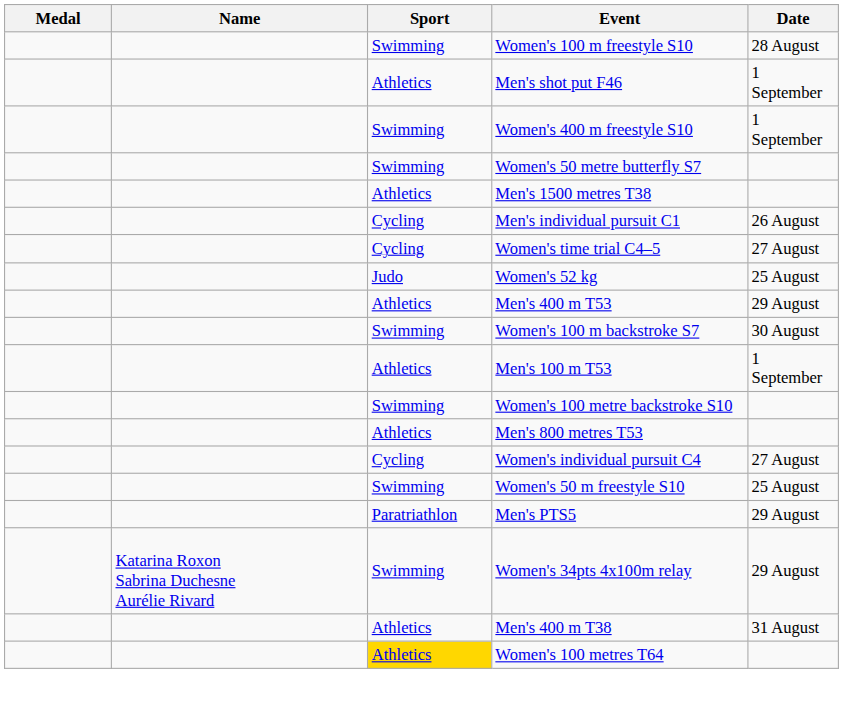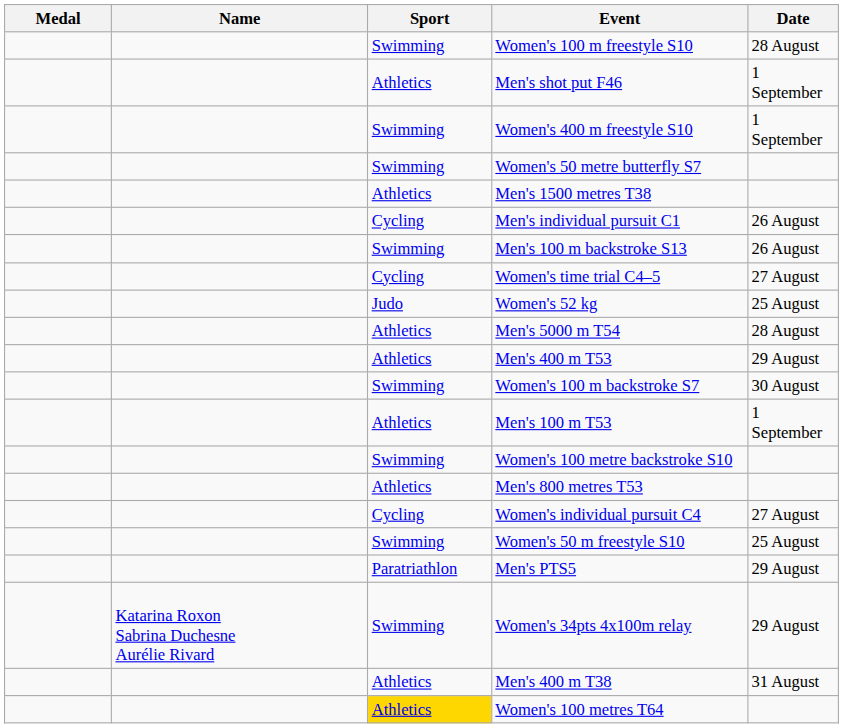 <table class="wikitable sortable" style="font-size:95%">
 <tr>
 <th style="width:6em">Medal</th>
 <th style="width:15em">Name</th>
 <th style="width:7em">Sport</th>
 <th style="width:15em">Event</th>
 <th style="width:5em">Date</th>
 </tr>
 <tr>
 <td></td>
 <td></td>
 <td><a href='#'>Swimming</a></td>
 <td><a href='#'>Women's 100 m freestyle S10</a></td>
 <td>28 August</td>
 </tr>
 <tr>
 <td></td>
 <td></td>
 <td><a href='#'>Athletics</a></td>
 <td><a href='#'>Men's shot put F46</a></td>
 <td>1 September</td>
 </tr>
 <tr>
 <td></td>
 <td></td>
 <td><a href='#'>Swimming</a></td>
 <td><a href='#'>Women's 400 m freestyle S10</a></td>
 <td>1 September</td>
 </tr>
 <tr>
 <td></td>
 <td></td>
 <td><a href='#'>Swimming</a></td>
 <td><a href='#'>Women's 50 metre butterfly S7</a></td>
 <td></td>
 </tr>
 <tr>
 <td></td>
 <td></td>
 <td><a href='#'>Athletics</a></td>
 <td><a href='#'>Men's 1500 metres T38</a></td>
 <td></td>
 </tr>
 <tr>
 <td></td>
 <td></td>
 <td><a href='#'>Cycling</a></td>
 <td><a href='#'>Men's individual pursuit C1</a></td>
 <td>26 August</td>
 </tr>
 <tr>
 <td></td>
 <td></td>
+<td><a href='#'>Swimming</a></td>
+<td><a href='#'>Men's 100 m backstroke S13</a></td>
+<td>26 August</td>
+</tr>
+<tr>
+<td></td>
+<td></td>
 <td><a href='#'>Cycling</a></td>
 <td><a href='#'>Women's time trial C4–5</a></td>
 <td>27 August</td>
 </tr>
 <tr>
 <td></td>
 <td></td>
 <td><a href='#'>Judo</a></td>
 <td><a href='#'>Women's 52 kg</a></td>
 <td>25 August</td>
+</tr>
+<tr>
+<td></td>
+<td></td>
+<td><a href='#'>Athletics</a></td>
+<td><a href='#'>Men's 5000 m T54</a></td>
+<td>28 August</td>
 </tr>
 <tr>
 <td></td>
 <td></td>
 <td><a href='#'>Athletics</a></td>
 <td><a href='#'>Men's 400 m T53</a></td>
 <td>29 August</td>
 </tr>
 <tr>
 <td></td>
 <td></td>
 <td><a href='#'>Swimming</a></td>
 <td><a href='#'>Women's 100 m backstroke S7</a></td>
 <td>30 August</td>
 </tr>
 <tr>
 <td></td>
 <td></td>
 <td><a href='#'>Athletics</a></td>
 <td><a href='#'>Men's 100 m T53</a></td>
 <td>1 September</td>
 </tr>
 <tr>
 <td></td>
 <td></td>
 <td><a href='#'>Swimming</a></td>
 <td><a href='#'>Women's 100 metre backstroke S10</a></td>
 <td></td>
 </tr>
 <tr>
 <td></td>
 <td></td>
 <td><a href='#'>Athletics</a></td>
 <td><a href='#'>Men's 800 metres T53</a></td>
 <td></td>
 </tr>
 <tr>
 <td></td>
 <td></td>
 <td><a href='#'>Cycling</a></td>
 <td><a href='#'>Women's individual pursuit C4</a></td>
 <td>27 August</td>
 </tr>
 <tr>
 <td></td>
 <td></td>
 <td><a href='#'>Swimming</a></td>
 <td><a href='#'>Women's 50 m freestyle S10</a></td>
 <td>25 August</td>
 </tr>
 <tr>
 <td></td>
 <td></td>
 <td><a href='#'>Paratriathlon</a></td>
 <td><a href='#'>Men's PTS5</a></td>
 <td>29 August</td>
 </tr>
 <tr>
 <td></td>
 <td><br><a href='#'>Katarina Roxon</a><br><a href='#'>Sabrina Duchesne</a><br><a href='#'>Aurélie Rivard</a></td>
 <td><a href='#'>Swimming</a></td>
 <td><a href='#'>Women's 34pts 4x100m relay</a></td>
 <td>29 August</td>
 </tr>
 <tr>
 <td></td>
 <td></td>
 <td><a href='#'>Athletics</a></td>
 <td><a href='#'>Men's 400 m T38</a></td>
 <td>31 August</td>
 </tr>
 <tr>
 <td></td>
 <td></td>
 <td style="background: gold;"><a href='#'>Athletics</a></td>
 <td><a href='#'>Women's 100 metres T64</a></td>
 <td></td>
 </tr>
 </table>
